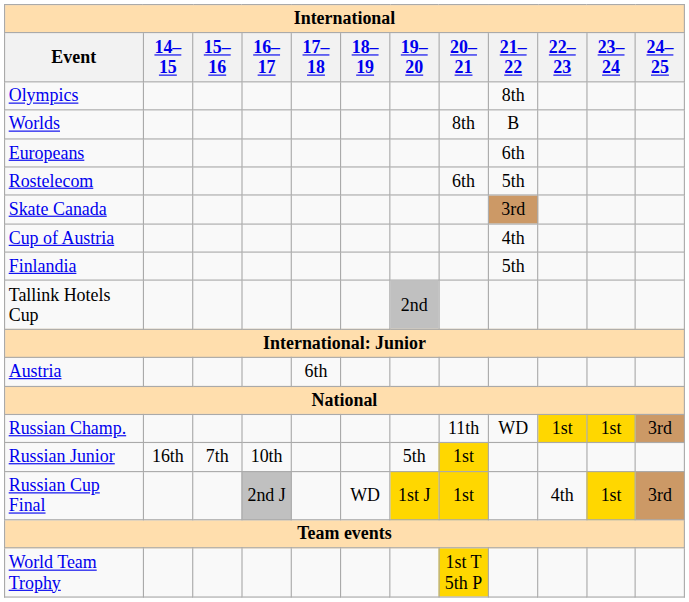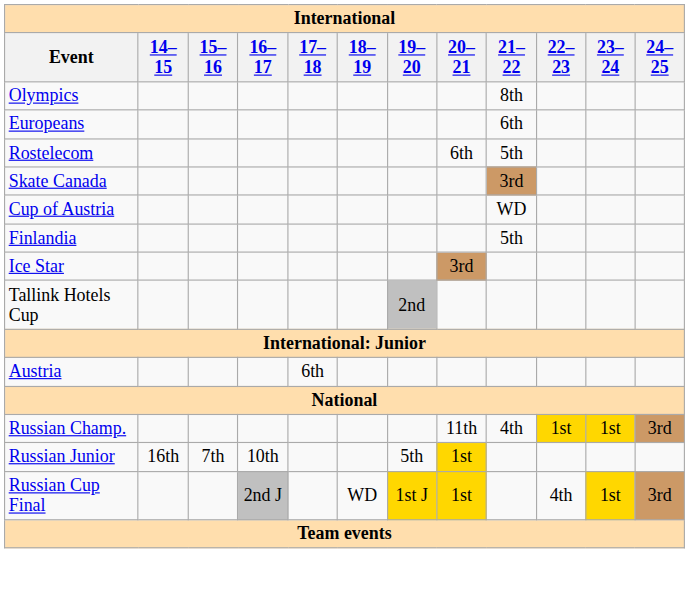 <table class="wikitable" style="text-align:center">
 <tr>
 <th colspan=12 style="background-color: #ffdead;" align="center">International</th>
 </tr>
 <tr>
 <th>Event</th>
 <th><a href='#'>14–15</a></th>
 <th><a href='#'>15–16</a></th>
 <th><a href='#'>16–17</a></th>
 <th><a href='#'>17–18</a></th>
 <th><a href='#'>18–19</a></th>
 <th><a href='#'>19–20</a></th>
 <th><a href='#'>20–21</a></th>
 <th><a href='#'>21–22</a></th>
 <th><a href='#'>22–23</a></th>
 <th><a href='#'>23–24</a></th>
 <th><a href='#'>24–25</a></th>
 </tr>
 <tr>
 <td align=left><a href='#'>Olympics</a></td>
 <td></td>
 <td></td>
 <td></td>
 <td></td>
 <td></td>
 <td></td>
 <td></td>
 <td>8th</td>
-<td></td>
-<td></td>
-<td></td>
-</tr>
-<tr>
-<td align=left><a href='#'>Worlds</a></td>
-<td></td>
-<td></td>
-<td></td>
-<td></td>
-<td></td>
-<td></td>
-<td>8th</td>
-<td>B</td>
 <td></td>
 <td></td>
 <td></td>
 </tr>
 <tr>
 <td align=left><a href='#'>Europeans</a></td>
 <td></td>
 <td></td>
 <td></td>
 <td></td>
 <td></td>
 <td></td>
 <td></td>
 <td>6th</td>
 <td></td>
 <td></td>
 <td></td>
 </tr>
 <tr>
 <td align=left> <a href='#'>Rostelecom</a></td>
 <td></td>
 <td></td>
 <td></td>
 <td></td>
 <td></td>
 <td></td>
 <td>6th</td>
 <td>5th</td>
 <td></td>
 <td></td>
 <td></td>
 </tr>
 <tr>
 <td align=left> <a href='#'>Skate Canada</a></td>
 <td></td>
 <td></td>
 <td></td>
 <td></td>
 <td></td>
 <td></td>
 <td></td>
 <td bgcolor=cc9966>3rd</td>
 <td></td>
 <td></td>
 <td></td>
 </tr>
 <tr>
 <td align=left> <a href='#'>Cup of Austria</a></td>
 <td></td>
 <td></td>
 <td></td>
 <td></td>
 <td></td>
 <td></td>
 <td></td>
-<td>4th</td>
+<td>WD</td>
 <td></td>
 <td></td>
 <td></td>
 </tr>
 <tr>
 <td align=left> <a href='#'>Finlandia</a></td>
 <td></td>
 <td></td>
 <td></td>
 <td></td>
 <td></td>
 <td></td>
 <td></td>
 <td>5th</td>
+<td></td>
+<td></td>
+<td></td>
+</tr>
+<tr>
+<td align=left><a href='#'>Ice Star</a></td>
+<td></td>
+<td></td>
+<td></td>
+<td></td>
+<td></td>
+<td></td>
+<td bgcolor="cc9966">3rd</td>
+<td></td>
 <td></td>
 <td></td>
 <td></td>
 </tr>
 <tr>
 <td align=left>Tallink Hotels Cup</td>
 <td></td>
 <td></td>
 <td></td>
 <td></td>
 <td></td>
 <td bgcolor="silver">2nd</td>
 <td></td>
 <td></td>
 <td></td>
 <td></td>
 <td></td>
 </tr>
 <tr>
 <th colspan=12 style="background-color: #ffdead;">International: Junior</th>
 </tr>
 <tr>
 <td align=left> <a href='#'>Austria</a></td>
 <td></td>
 <td></td>
 <td></td>
 <td>6th</td>
 <td></td>
 <td></td>
 <td></td>
 <td></td>
 <td></td>
 <td></td>
 <td></td>
 </tr>
 <tr>
 <th colspan=12 style="background-color: #ffdead;" align="center">National</th>
 </tr>
 <tr>
 <td align=left><a href='#'>Russian Champ.</a></td>
 <td></td>
 <td></td>
 <td></td>
 <td></td>
 <td></td>
 <td></td>
 <td>11th</td>
-<td>WD</td>
+<td>4th</td>
 <td bgcolor="gold">1st</td>
 <td bgcolor="gold">1st</td>
 <td bgcolor=cc9966>3rd</td>
 </tr>
 <tr>
 <td align=left><a href='#'>Russian Junior</a></td>
 <td>16th</td>
 <td>7th</td>
 <td>10th</td>
 <td></td>
 <td></td>
 <td>5th</td>
 <td bgcolor="gold">1st</td>
 <td></td>
 <td></td>
 <td></td>
 <td></td>
 </tr>
 <tr>
 <td align=left><a href='#'>Russian Cup Final</a></td>
 <td></td>
 <td></td>
 <td bgcolor="silver">2nd J</td>
 <td></td>
 <td>WD</td>
 <td bgcolor="gold">1st J</td>
 <td bgcolor="gold">1st</td>
 <td></td>
 <td>4th</td>
 <td bgcolor=gold>1st</td>
 <td bgcolor="cc9966">3rd</td>
 </tr>
 <tr>
 <th colspan=12 style="background-color: #ffdead;" align="center">Team events</th>
 </tr>
-<tr>
-<td align=left><a href='#'>World Team Trophy</a></td>
-<td></td>
-<td></td>
-<td></td>
-<td></td>
-<td></td>
-<td></td>
-<td bgcolor=gold>1st T<br>5th P</td>
-<td></td>
-<td></td>
-<td></td>
-<td></td>
-</tr>
 </table>
